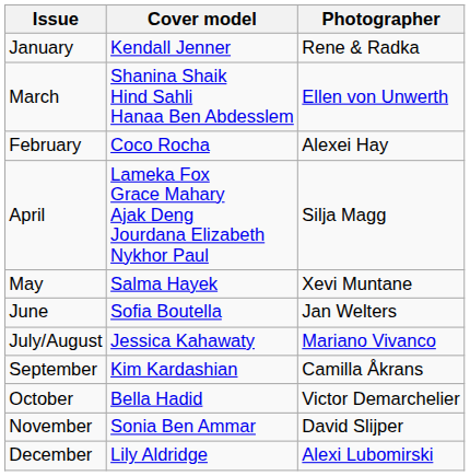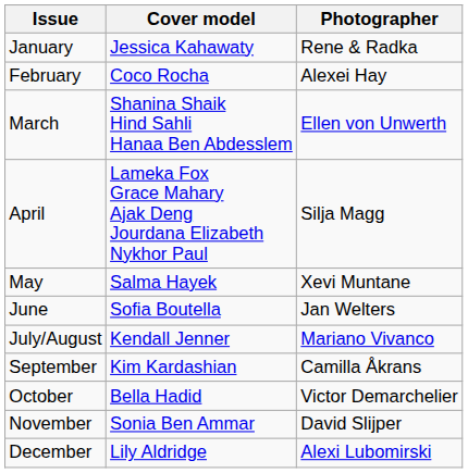 <table class="sortable wikitable">
 <tr>
 <th>Issue</th>
 <th>Cover model</th>
 <th>Photographer</th>
 </tr>
 <tr>
 <td>January</td>
-<td><a href='#'>Kendall Jenner</a></td>
+<td><a href='#'>Jessica Kahawaty</a></td>
 <td>Rene & Radka</td>
+</tr>
+<tr>
+<td>February</td>
+<td><a href='#'>Coco Rocha</a></td>
+<td>Alexei Hay</td>
 </tr>
 <tr>
 <td>March</td>
 <td><a href='#'>Shanina Shaik</a><br><a href='#'>Hind Sahli</a><br><a href='#'>Hanaa Ben Abdesslem</a></td>
 <td><a href='#'>Ellen von Unwerth</a></td>
-</tr>
-<tr>
-<td>February</td>
-<td><a href='#'>Coco Rocha</a></td>
-<td>Alexei Hay</td>
 </tr>
 <tr>
 <td>April</td>
 <td><a href='#'>Lameka Fox</a><br><a href='#'>Grace Mahary</a><br><a href='#'>Ajak Deng</a><br><a href='#'>Jourdana Elizabeth</a><br><a href='#'>Nykhor Paul</a></td>
 <td>Silja Magg</td>
 </tr>
 <tr>
 <td>May</td>
 <td><a href='#'>Salma Hayek</a></td>
 <td>Xevi Muntane</td>
 </tr>
 <tr>
 <td>June</td>
 <td><a href='#'>Sofia Boutella</a></td>
 <td>Jan Welters</td>
 </tr>
 <tr>
 <td>July/August</td>
-<td><a href='#'>Jessica Kahawaty</a></td>
+<td><a href='#'>Kendall Jenner</a></td>
 <td><a href='#'>Mariano Vivanco</a></td>
 </tr>
 <tr>
 <td>September</td>
 <td><a href='#'>Kim Kardashian</a></td>
 <td>Camilla Åkrans</td>
 </tr>
 <tr>
 <td>October</td>
 <td><a href='#'>Bella Hadid</a></td>
 <td>Victor Demarchelier</td>
 </tr>
 <tr>
 <td>November</td>
 <td><a href='#'>Sonia Ben Ammar</a></td>
 <td>David Slijper</td>
 </tr>
 <tr>
 <td>December</td>
 <td><a href='#'>Lily Aldridge</a></td>
 <td><a href='#'>Alexi Lubomirski</a></td>
 </tr>
 </table>
